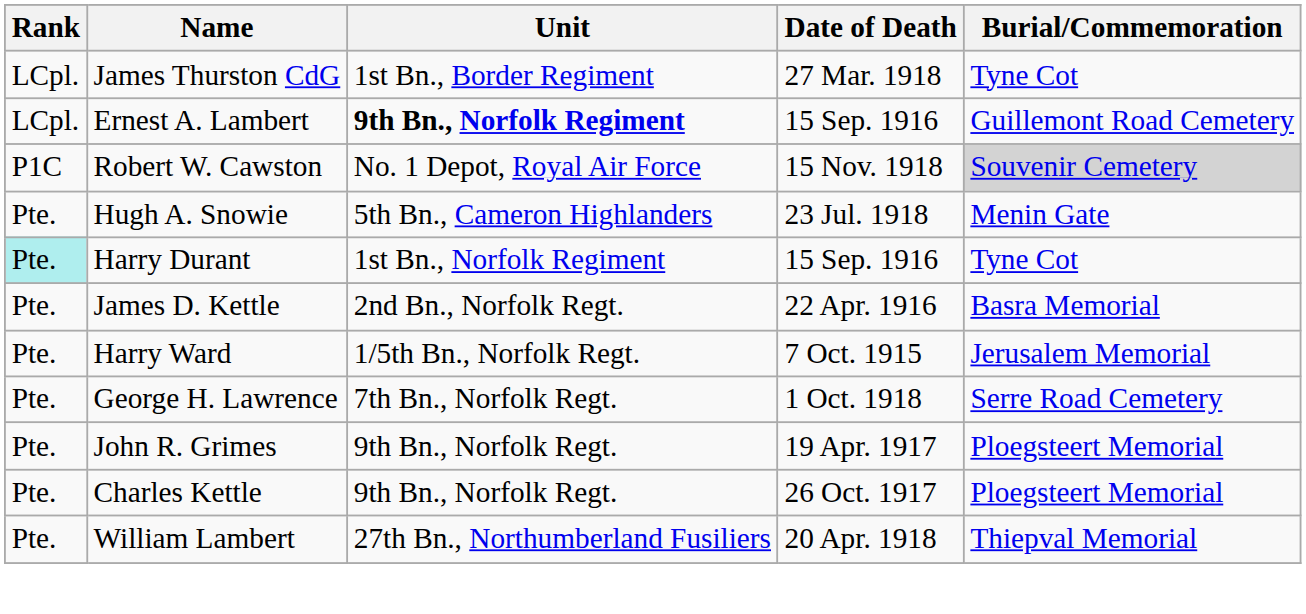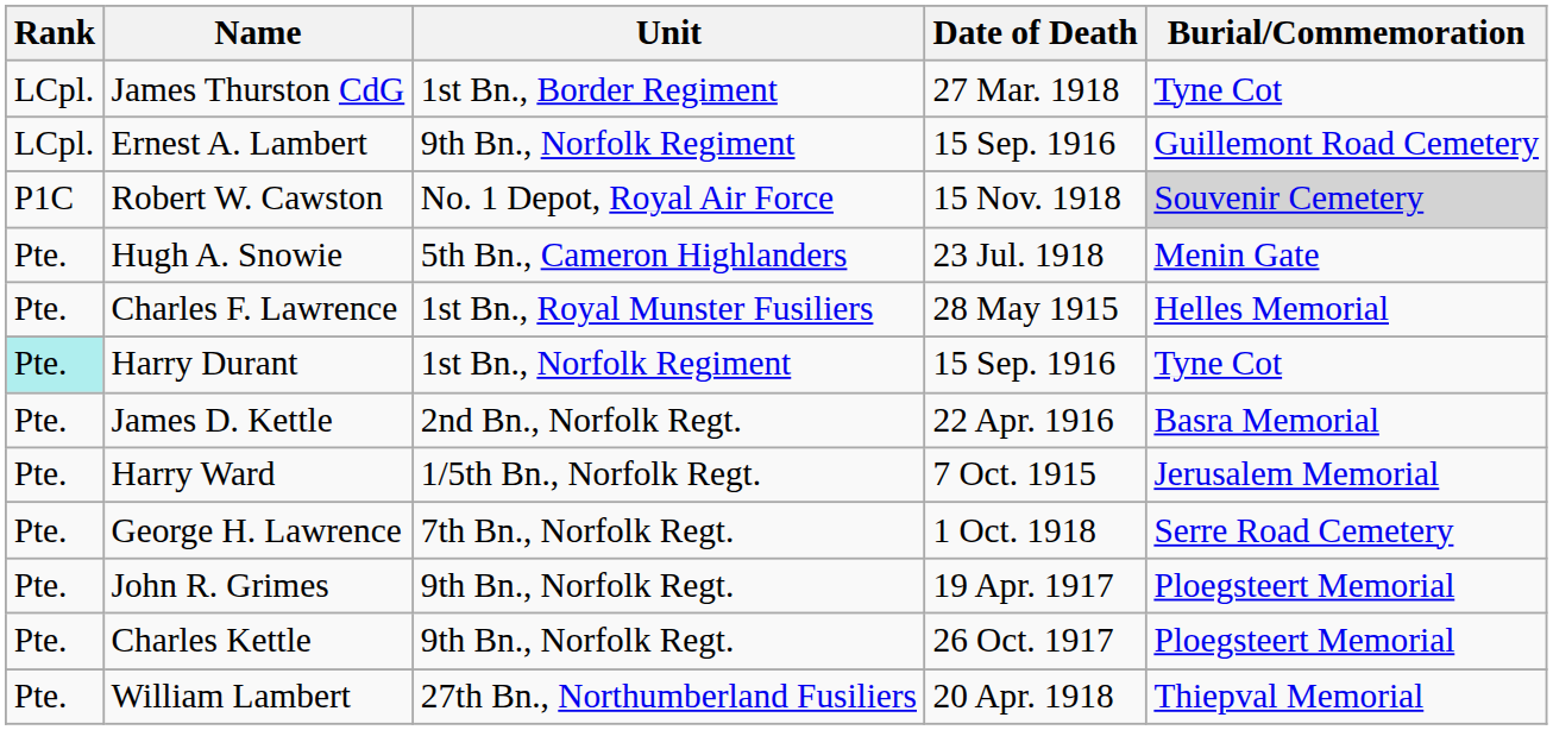 <table class="wikitable">
 <tr>
 <th>Rank</th>
 <th>Name</th>
 <th>Unit</th>
 <th>Date of Death</th>
 <th>Burial/Commemoration</th>
 </tr>
 <tr>
 <td>LCpl.</td>
 <td>James Thurston <a href='#'>CdG</a></td>
 <td>1st Bn., <a href='#'>Border Regiment</a></td>
 <td>27 Mar. 1918</td>
 <td><a href='#'>Tyne Cot</a></td>
 </tr>
 <tr>
 <td>LCpl.</td>
 <td>Ernest A. Lambert</td>
-<td><strong>9th Bn., <a href='#'>Norfolk Regiment</a></strong></td>
+<td>9th Bn., <a href='#'>Norfolk Regiment</a></td>
 <td>15 Sep. 1916</td>
 <td><a href='#'>Guillemont Road Cemetery</a></td>
 </tr>
 <tr>
 <td>P1C</td>
 <td>Robert W. Cawston</td>
 <td>No. 1 Depot, <a href='#'>Royal Air Force</a></td>
 <td>15 Nov. 1918</td>
 <td style="background: lightgrey;"><a href='#'>Souvenir Cemetery</a></td>
 </tr>
 <tr>
 <td>Pte.</td>
 <td>Hugh A. Snowie</td>
 <td>5th Bn., <a href='#'>Cameron Highlanders</a></td>
 <td>23 Jul. 1918</td>
 <td><a href='#'>Menin Gate</a></td>
+</tr>
+<tr>
+<td>Pte.</td>
+<td>Charles F. Lawrence</td>
+<td>1st Bn., <a href='#'>Royal Munster Fusiliers</a></td>
+<td>28 May 1915</td>
+<td><a href='#'>Helles Memorial</a></td>
 </tr>
 <tr>
 <td style="background: paleturquoise;">Pte.</td>
 <td>Harry Durant</td>
 <td>1st Bn., <a href='#'>Norfolk Regiment</a></td>
 <td>15 Sep. 1916</td>
 <td><a href='#'>Tyne Cot</a></td>
 </tr>
 <tr>
 <td>Pte.</td>
 <td>James D. Kettle</td>
 <td>2nd Bn., Norfolk Regt.</td>
 <td>22 Apr. 1916</td>
 <td><a href='#'>Basra Memorial</a></td>
 </tr>
 <tr>
 <td>Pte.</td>
 <td>Harry Ward</td>
 <td>1/5th Bn., Norfolk Regt.</td>
 <td>7 Oct. 1915</td>
 <td><a href='#'>Jerusalem Memorial</a></td>
 </tr>
 <tr>
 <td>Pte.</td>
 <td>George H. Lawrence</td>
 <td>7th Bn., Norfolk Regt.</td>
 <td>1 Oct. 1918</td>
 <td><a href='#'>Serre Road Cemetery</a></td>
 </tr>
 <tr>
 <td>Pte.</td>
 <td>John R. Grimes</td>
 <td>9th Bn., Norfolk Regt.</td>
 <td>19 Apr. 1917</td>
 <td><a href='#'>Ploegsteert Memorial</a></td>
 </tr>
 <tr>
 <td>Pte.</td>
 <td>Charles Kettle</td>
 <td>9th Bn., Norfolk Regt.</td>
 <td>26 Oct. 1917</td>
 <td><a href='#'>Ploegsteert Memorial</a></td>
 </tr>
 <tr>
 <td>Pte.</td>
 <td>William Lambert</td>
 <td>27th Bn., <a href='#'>Northumberland Fusiliers</a></td>
 <td>20 Apr. 1918</td>
 <td><a href='#'>Thiepval Memorial</a></td>
 </tr>
 </table>
